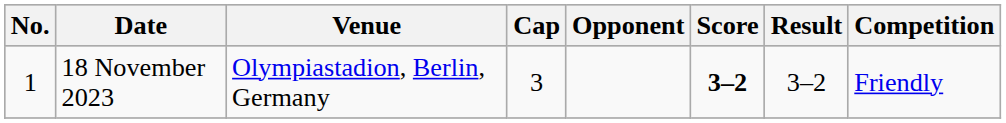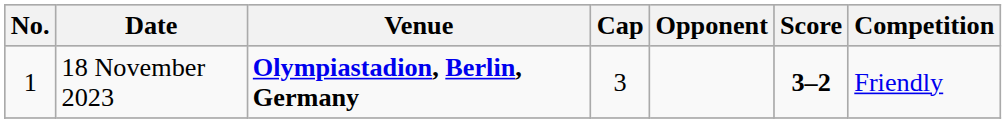 <table class="wikitable sortable">
 <tr>
 <th scope="col">No.</th>
 <th scope="col">Date</th>
 <th scope="col">Venue</th>
 <th scope="col">Cap</th>
 <th scope="col">Opponent</th>
 <th scope="col">Score</th>
-<th scope="col">Result</th>
 <th scope="col">Competition</th>
 </tr>
 <tr>
 <td style="text-align:center">1</td>
 <td>18 November 2023</td>
-<td><a href='#'>Olympiastadion</a>, <a href='#'>Berlin</a>, Germany</td>
+<td><strong><a href='#'>Olympiastadion</a>, <a href='#'>Berlin</a>, Germany</strong></td>
 <td style="text-align:center">3</td>
 <td></td>
 <td style="text-align:center"><strong>3–2</strong></td>
-<td style="text-align:center">3–2</td>
 <td><a href='#'>Friendly</a></td>
 </tr>
 </table>
